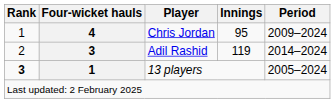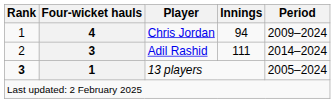 <table class="wikitable plainrowheaders" style="text-align:center;">
 <tr>
 <th scope=col>Rank</th>
 <th scope=col>Four-wicket hauls</th>
 <th scope=col>Player</th>
 <th scope=col>Innings</th>
 <th scope=col>Period</th>
 </tr>
 <tr>
 <td>1</td>
 <th scope=row style=text-align:center;>4</th>
 <td align=left><a href='#'>Chris Jordan</a></td>
-<td>95</td>
+<td>94</td>
 <td>2009–2024</td>
 </tr>
 <tr>
 <td>2</td>
 <th scope=row style=text-align:center;>3</th>
 <td align=left><a href='#'>Adil Rashid</a></td>
-<td>119</td>
+<td>111</td>
 <td>2014–2024</td>
 </tr>
 <tr>
 <td align=center><strong>3</strong></td>
 <th scope=row style=text-align:center;>1</th>
 <td align=left colspan=2><em>13 players</em></td>
 <td>2005–2024</td>
 </tr>
 <tr>
 <td align=left colspan=5><small>Last updated: 2 February 2025</small></td>
 </tr>
 </table>
